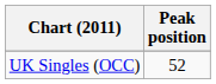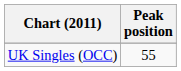 <table class="wikitable sortable">
 <tr>
 <th>Chart (2011)</th>
 <th>Peak<br>position</th>
 </tr>
 <tr>
 </tr>
 <tr>
 </tr>
 <tr>
 </tr>
 <tr>
 <td><a href='#'>UK Singles</a> (<a href='#'>OCC</a>)</td>
-<td align=center>52</td>
+<td align=center>55</td>
 </tr>
 </table>
